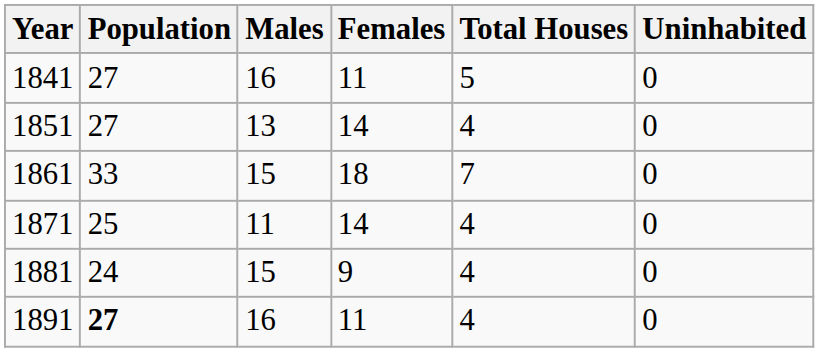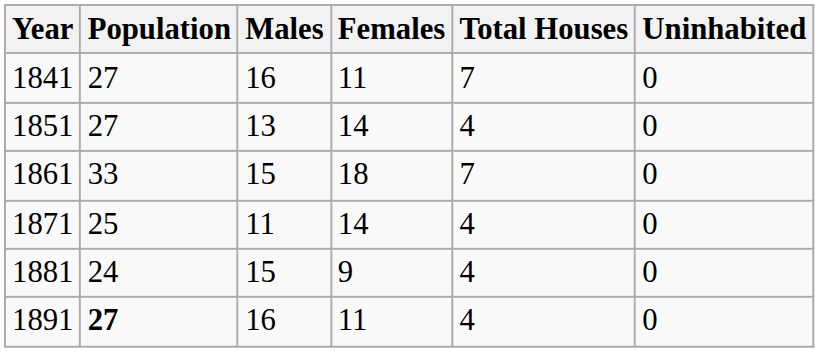 <table class="wikitable">
 <tr>
 <th>Year</th>
 <th>Population</th>
 <th>Males</th>
 <th>Females</th>
 <th>Total Houses</th>
 <th>Uninhabited</th>
 </tr>
 <tr>
 <td>1841</td>
 <td>27</td>
 <td>16</td>
 <td>11</td>
-<td>5</td>
+<td>7</td>
 <td>0</td>
 </tr>
 <tr>
 <td>1851</td>
 <td>27</td>
 <td>13</td>
 <td>14</td>
 <td>4</td>
 <td>0</td>
 </tr>
 <tr>
 <td>1861</td>
 <td>33</td>
 <td>15</td>
 <td>18</td>
 <td>7</td>
 <td>0</td>
 </tr>
 <tr>
 <td>1871</td>
 <td>25</td>
 <td>11</td>
 <td>14</td>
 <td>4</td>
 <td>0</td>
 </tr>
 <tr>
 <td>1881</td>
 <td>24</td>
 <td>15</td>
 <td>9</td>
 <td>4</td>
 <td>0</td>
 </tr>
 <tr>
 <td>1891</td>
 <td><strong>27</strong></td>
 <td>16</td>
 <td>11</td>
 <td>4</td>
 <td>0</td>
 </tr>
 </table>
